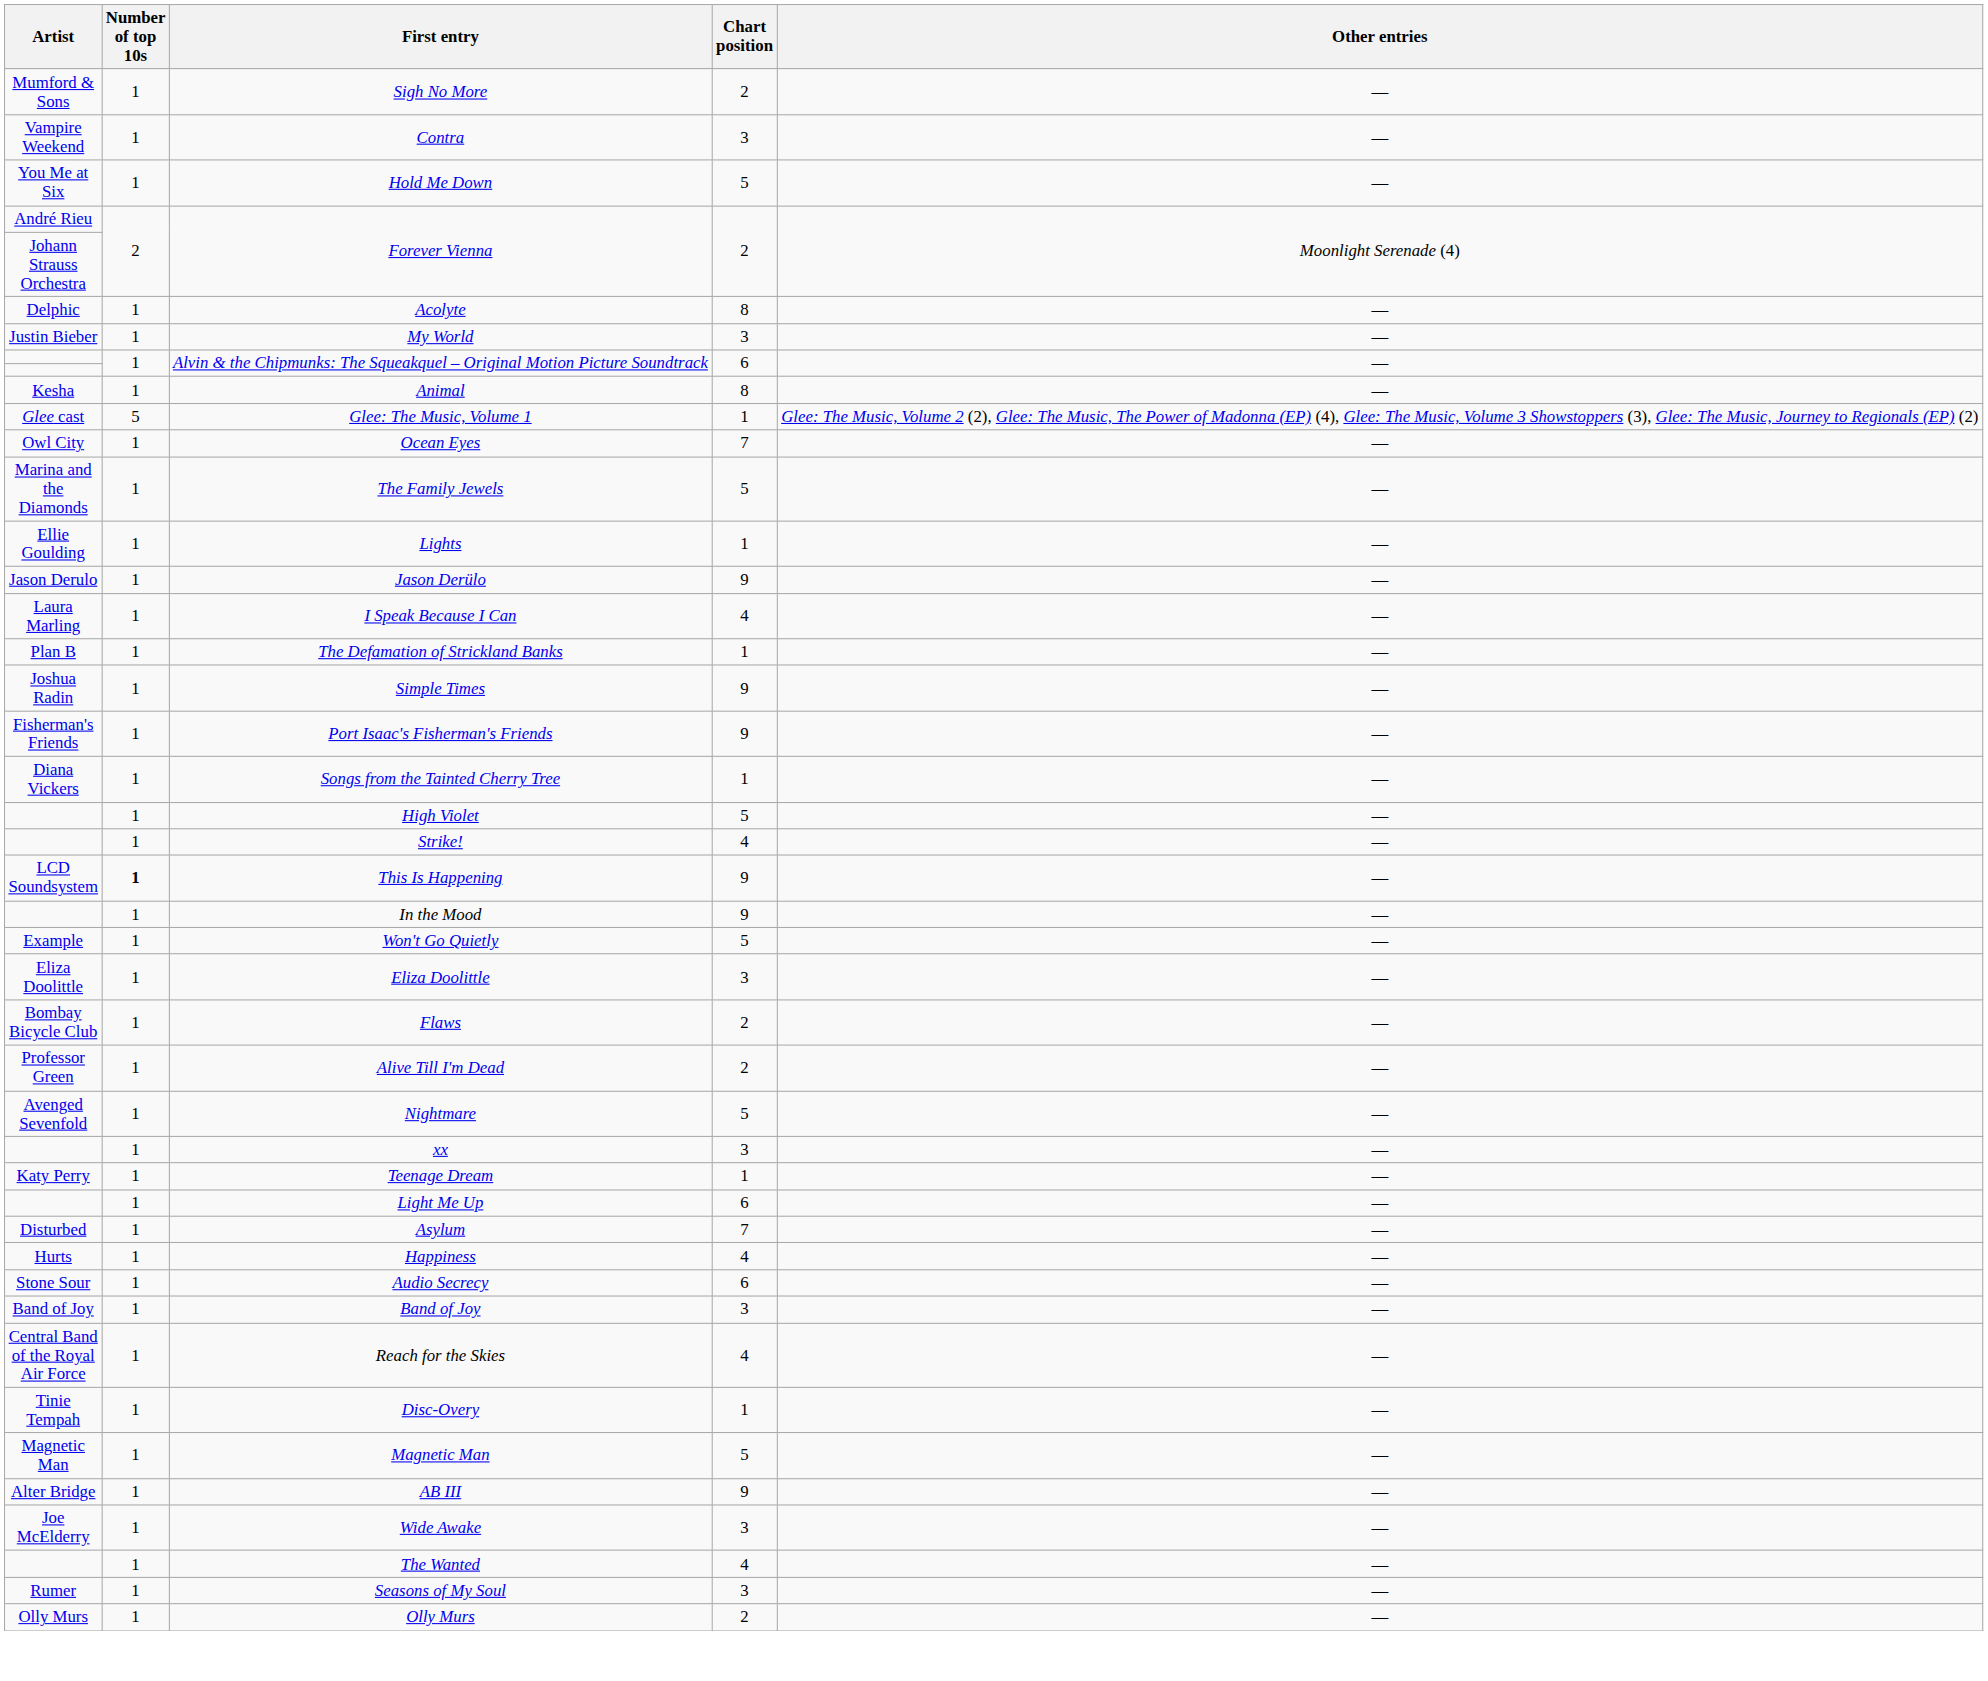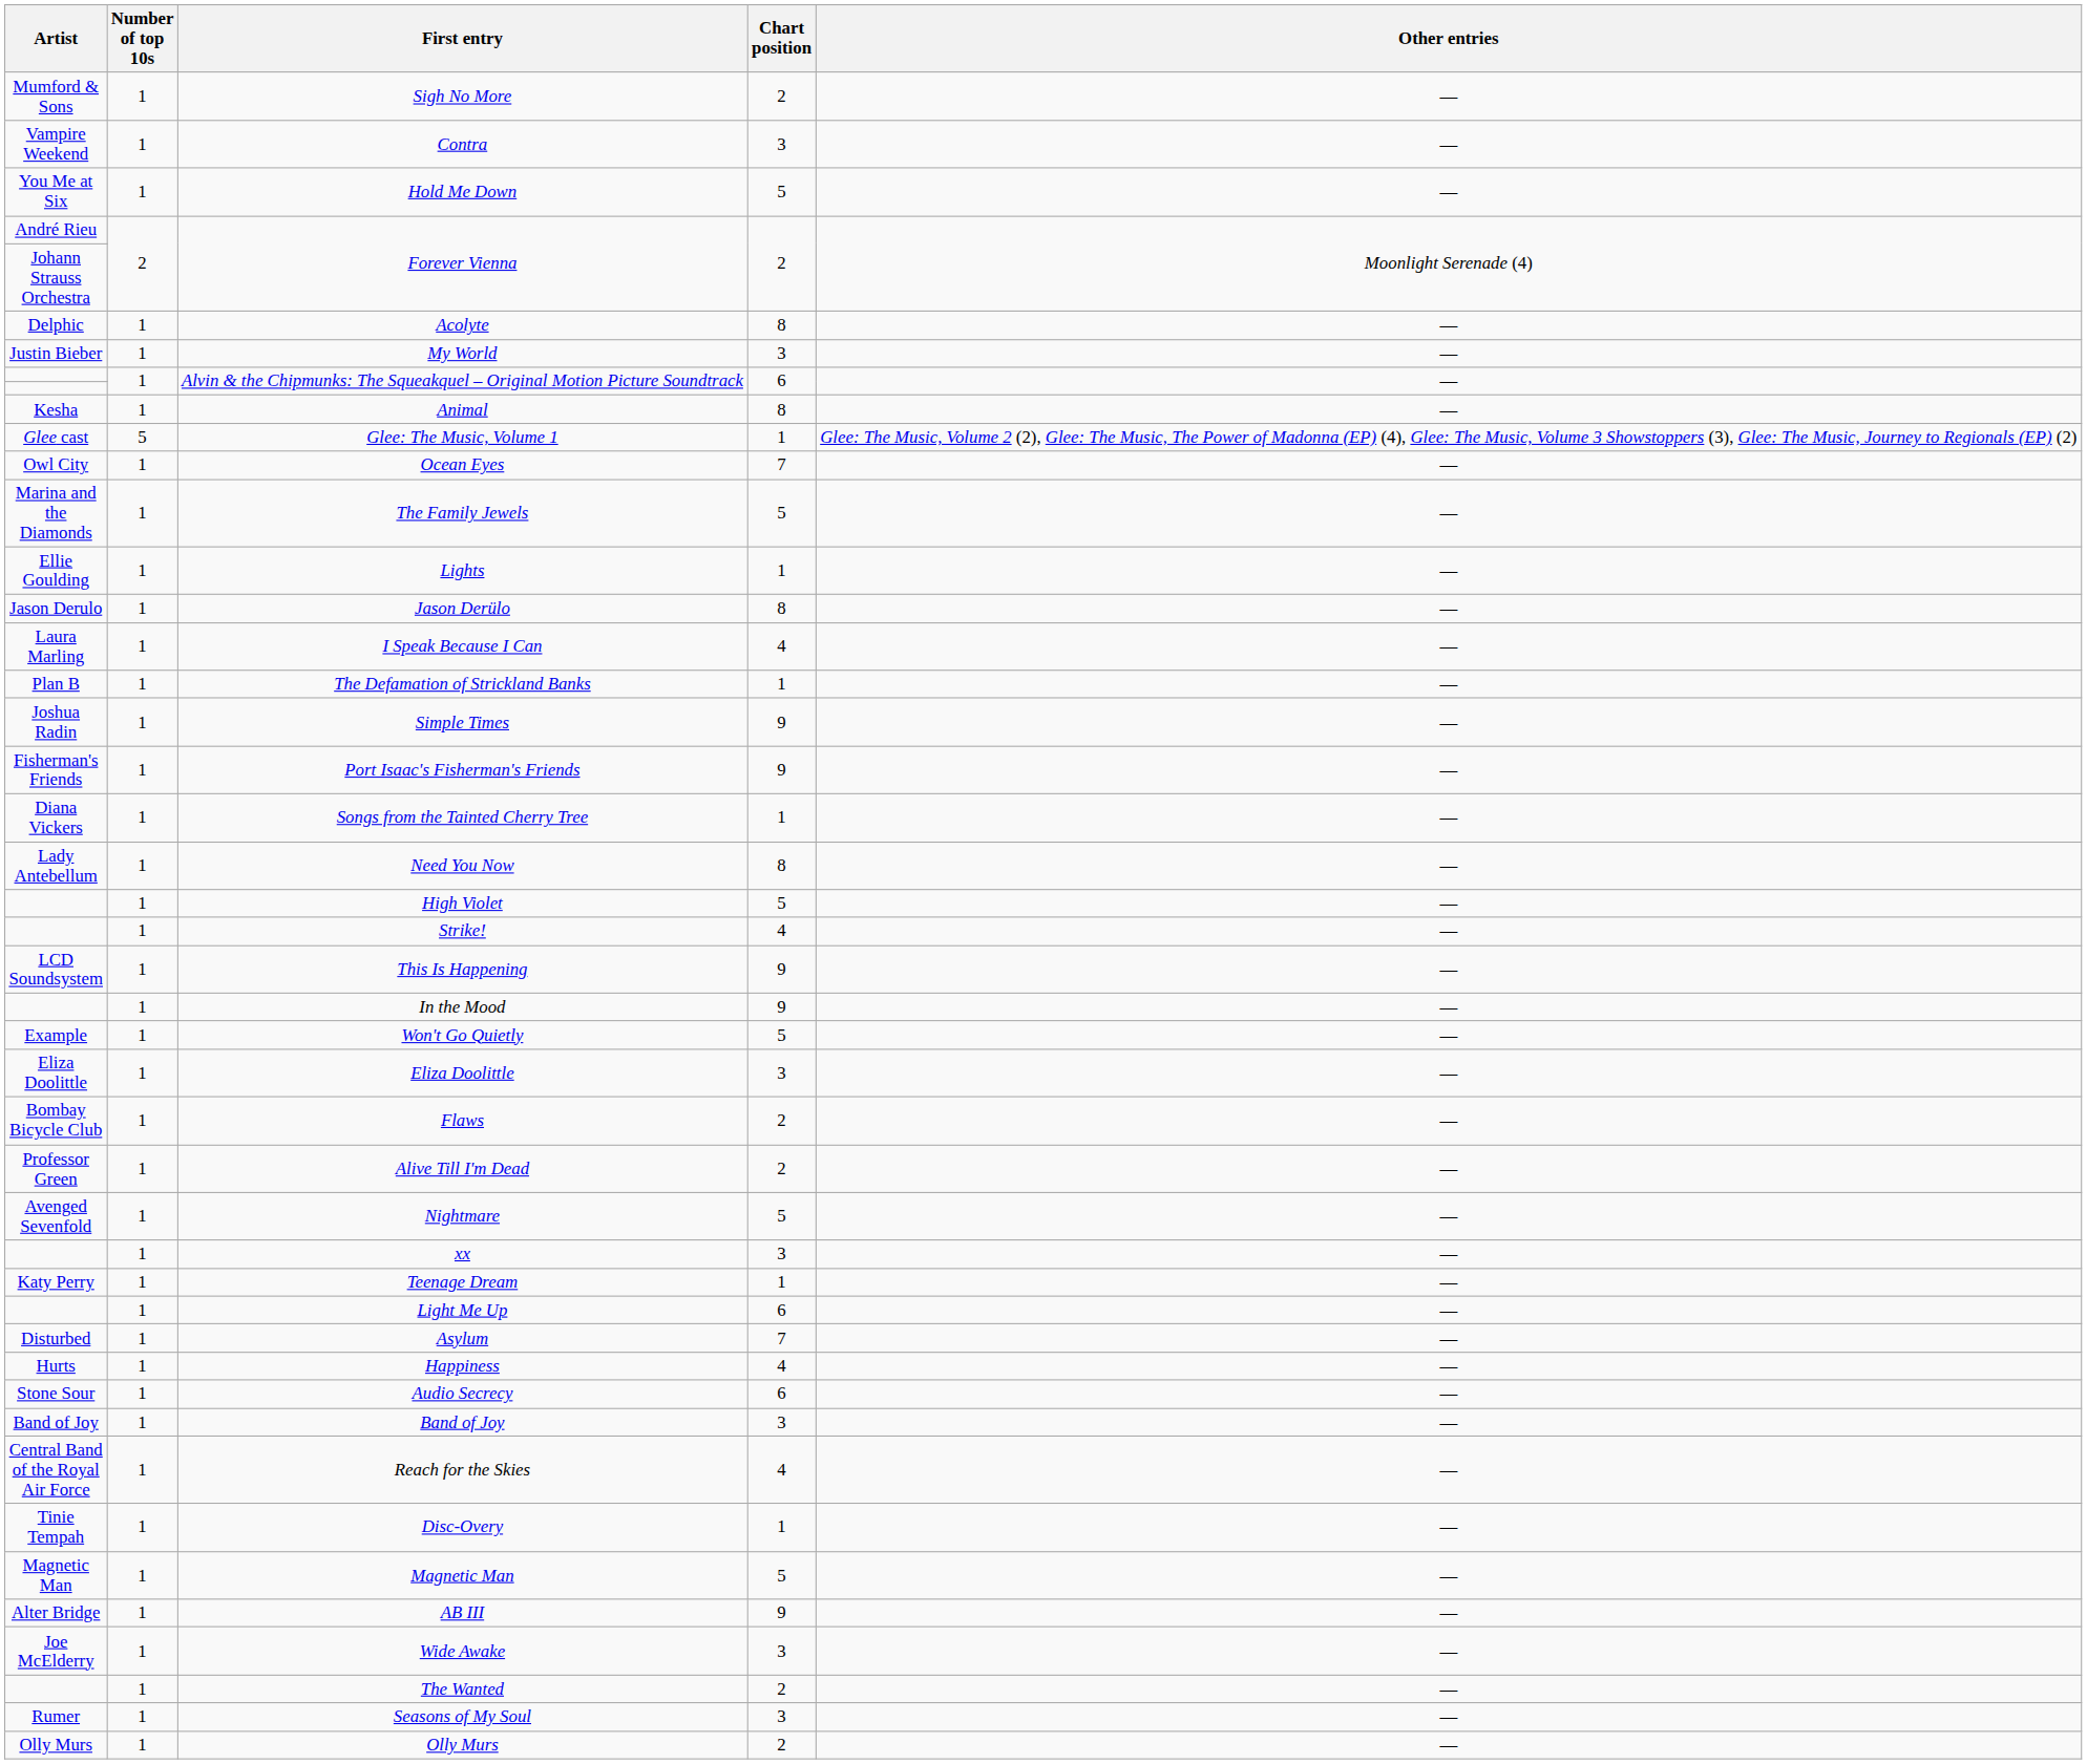 <table class="wikitable sortable mw-collapsible mw-collapsed" style="text-align: center;">
 <tr>
 <th scope="col" style="width:55px;">Artist</th>
 <th scope="col" style="width:55px;" data-sort-type="number">Number of top 10s</th>
 <th scope="col" style="text-align:center;">First entry</th>
 <th scope="col" style="width:55px;" data-sort-type="number">Chart position</th>
 <th scope="col" style="text-align:center;">Other entries</th>
 </tr>
 <tr>
 <td><a href='#'>Mumford & Sons</a></td>
 <td>1</td>
 <td><em><a href='#'>Sigh No More</a></em></td>
 <td>2</td>
 <td>—</td>
 </tr>
 <tr>
 <td><a href='#'>Vampire Weekend</a></td>
 <td>1</td>
 <td><em><a href='#'>Contra</a></em></td>
 <td>3</td>
 <td>—</td>
 </tr>
 <tr>
 <td><a href='#'>You Me at Six</a></td>
 <td>1</td>
 <td><em><a href='#'>Hold Me Down</a></em></td>
 <td>5</td>
 <td>—</td>
 </tr>
 <tr>
 <td><a href='#'>André Rieu</a></td>
 <td rowspan="2">2</td>
 <td rowspan="2"><em><a href='#'>Forever Vienna</a></em></td>
 <td rowspan="2">2</td>
 <td rowspan="2"><em>Moonlight Serenade</em> (4)</td>
 </tr>
 <tr>
 <td><a href='#'>Johann Strauss Orchestra</a></td>
 </tr>
 <tr>
 <td><a href='#'>Delphic</a></td>
 <td>1</td>
 <td><em><a href='#'>Acolyte</a></em></td>
 <td>8</td>
 <td>—</td>
 </tr>
 <tr>
 <td><a href='#'>Justin Bieber</a></td>
 <td>1</td>
 <td><em><a href='#'>My World</a></em></td>
 <td>3</td>
 <td>—</td>
 </tr>
 <tr>
 <td></td>
 <td rowspan="2">1</td>
 <td rowspan="2"><em><a href='#'>Alvin & the Chipmunks: The Squeakquel – Original Motion Picture Soundtrack</a></em></td>
 <td rowspan="2">6</td>
 <td rowspan="2">—</td>
 </tr>
 <tr>
 <td></td>
 </tr>
 <tr>
 <td><a href='#'>Kesha</a></td>
 <td>1</td>
 <td><em><a href='#'>Animal</a></em></td>
 <td>8</td>
 <td>—</td>
 </tr>
 <tr>
 <td><a href='#'><em>Glee</em> cast</a></td>
 <td>5</td>
 <td><em><a href='#'>Glee: The Music, Volume 1</a></em></td>
 <td>1</td>
 <td><em><a href='#'>Glee: The Music, Volume 2</a></em> (2), <em><a href='#'>Glee: The Music, The Power of Madonna (EP)</a></em> (4), <em><a href='#'>Glee: The Music, Volume 3 Showstoppers</a></em> (3), <em><a href='#'>Glee: The Music, Journey to Regionals (EP)</a></em> (2)</td>
 </tr>
 <tr>
 <td><a href='#'>Owl City</a></td>
 <td>1</td>
 <td><em><a href='#'>Ocean Eyes</a></em></td>
 <td>7</td>
 <td>—</td>
 </tr>
 <tr>
 <td><a href='#'>Marina and the Diamonds</a></td>
 <td>1</td>
 <td><em><a href='#'>The Family Jewels</a></em></td>
 <td>5</td>
 <td>—</td>
 </tr>
 <tr>
 <td><a href='#'>Ellie Goulding</a></td>
 <td>1</td>
 <td><em><a href='#'>Lights</a></em></td>
 <td>1</td>
 <td>—</td>
 </tr>
 <tr>
 <td><a href='#'>Jason Derulo</a></td>
 <td>1</td>
 <td><em><a href='#'>Jason Derülo</a></em></td>
-<td>9</td>
+<td>8</td>
 <td>—</td>
 </tr>
 <tr>
 <td><a href='#'>Laura Marling</a></td>
 <td>1</td>
 <td><em><a href='#'>I Speak Because I Can</a></em></td>
 <td>4</td>
 <td>—</td>
 </tr>
 <tr>
 <td><a href='#'>Plan B</a></td>
 <td>1</td>
 <td><em><a href='#'>The Defamation of Strickland Banks</a></em></td>
 <td>1</td>
 <td>—</td>
 </tr>
 <tr>
 <td><a href='#'>Joshua Radin</a></td>
 <td>1</td>
 <td><em><a href='#'>Simple Times</a></em></td>
 <td>9</td>
 <td>—</td>
 </tr>
 <tr>
 <td><a href='#'>Fisherman's Friends</a></td>
 <td>1</td>
 <td><em><a href='#'>Port Isaac's Fisherman's Friends</a></em></td>
 <td>9</td>
 <td>—</td>
 </tr>
 <tr>
 <td><a href='#'>Diana Vickers</a></td>
 <td>1</td>
 <td><em><a href='#'>Songs from the Tainted Cherry Tree</a></em></td>
 <td>1</td>
 <td>—</td>
 </tr>
 <tr>
+<td><a href='#'>Lady Antebellum</a></td>
+<td>1</td>
+<td><em><a href='#'>Need You Now</a></em></td>
+<td>8</td>
+<td>—</td>
+</tr>
+<tr>
 <td></td>
 <td>1</td>
 <td><em><a href='#'>High Violet</a></em></td>
 <td>5</td>
 <td>—</td>
 </tr>
 <tr>
 <td></td>
 <td>1</td>
 <td><em><a href='#'>Strike!</a></em></td>
 <td>4</td>
 <td>—</td>
 </tr>
 <tr>
 <td><a href='#'>LCD Soundsystem</a></td>
-<td><strong>1</strong></td>
+<td>1</td>
 <td><em><a href='#'>This Is Happening</a></em></td>
 <td>9</td>
 <td>—</td>
 </tr>
 <tr>
 <td></td>
 <td>1</td>
 <td><em>In the Mood</em></td>
 <td>9</td>
 <td>—</td>
 </tr>
 <tr>
 <td><a href='#'>Example</a></td>
 <td>1</td>
 <td><em><a href='#'>Won't Go Quietly</a></em></td>
 <td>5</td>
 <td>—</td>
 </tr>
 <tr>
 <td><a href='#'>Eliza Doolittle</a></td>
 <td>1</td>
 <td><em><a href='#'>Eliza Doolittle</a></em></td>
 <td>3</td>
 <td>—</td>
 </tr>
 <tr>
 <td><a href='#'>Bombay Bicycle Club</a></td>
 <td>1</td>
 <td><em><a href='#'>Flaws</a></em></td>
 <td>2</td>
 <td>—</td>
 </tr>
 <tr>
 <td><a href='#'>Professor Green</a></td>
 <td>1</td>
 <td><em><a href='#'>Alive Till I'm Dead</a></em></td>
 <td>2</td>
 <td>—</td>
 </tr>
 <tr>
 <td><a href='#'>Avenged Sevenfold</a></td>
 <td>1</td>
 <td><em><a href='#'>Nightmare</a></em></td>
 <td>5</td>
 <td>—</td>
 </tr>
 <tr>
 <td></td>
 <td>1</td>
 <td><em><a href='#'>xx</a></em></td>
 <td>3</td>
 <td>—</td>
 </tr>
 <tr>
 <td><a href='#'>Katy Perry</a></td>
 <td>1</td>
 <td><em><a href='#'>Teenage Dream</a></em></td>
 <td>1</td>
 <td>—</td>
 </tr>
 <tr>
 <td></td>
 <td>1</td>
 <td><em><a href='#'>Light Me Up</a></em></td>
 <td>6</td>
 <td>—</td>
 </tr>
 <tr>
 <td><a href='#'>Disturbed</a></td>
 <td>1</td>
 <td><em><a href='#'>Asylum</a></em></td>
 <td>7</td>
 <td>—</td>
 </tr>
 <tr>
 <td><a href='#'>Hurts</a></td>
 <td>1</td>
 <td><em><a href='#'>Happiness</a></em></td>
 <td>4</td>
 <td>—</td>
 </tr>
 <tr>
 <td><a href='#'>Stone Sour</a></td>
 <td>1</td>
 <td><em><a href='#'>Audio Secrecy</a></em></td>
 <td>6</td>
 <td>—</td>
 </tr>
 <tr>
 <td><a href='#'>Band of Joy</a></td>
 <td>1</td>
 <td><em><a href='#'>Band of Joy</a></em></td>
 <td>3</td>
 <td>—</td>
 </tr>
 <tr>
 <td><a href='#'>Central Band of the Royal Air Force</a></td>
 <td>1</td>
 <td><em>Reach for the Skies</em></td>
 <td>4</td>
 <td>—</td>
 </tr>
 <tr>
 <td><a href='#'>Tinie Tempah</a></td>
 <td>1</td>
 <td><em><a href='#'>Disc-Overy</a></em></td>
 <td>1</td>
 <td>—</td>
 </tr>
 <tr>
 <td><a href='#'>Magnetic Man</a></td>
 <td>1</td>
 <td><em><a href='#'>Magnetic Man</a></em></td>
 <td>5</td>
 <td>—</td>
 </tr>
 <tr>
 <td><a href='#'>Alter Bridge</a></td>
 <td>1</td>
 <td><em><a href='#'>AB III</a></em></td>
 <td>9</td>
 <td>—</td>
 </tr>
 <tr>
 <td><a href='#'>Joe McElderry</a></td>
 <td>1</td>
 <td><em><a href='#'>Wide Awake</a></em></td>
 <td>3</td>
 <td>—</td>
 </tr>
 <tr>
 <td></td>
 <td>1</td>
 <td><em><a href='#'>The Wanted</a></em></td>
-<td>4</td>
+<td>2</td>
 <td>—</td>
 </tr>
 <tr>
 <td><a href='#'>Rumer</a></td>
 <td>1</td>
 <td><em><a href='#'>Seasons of My Soul</a></em></td>
 <td>3</td>
 <td>—</td>
 </tr>
 <tr>
 <td><a href='#'>Olly Murs</a></td>
 <td>1</td>
 <td><em><a href='#'>Olly Murs</a></em></td>
 <td>2</td>
 <td>—</td>
 </tr>
 </table>
